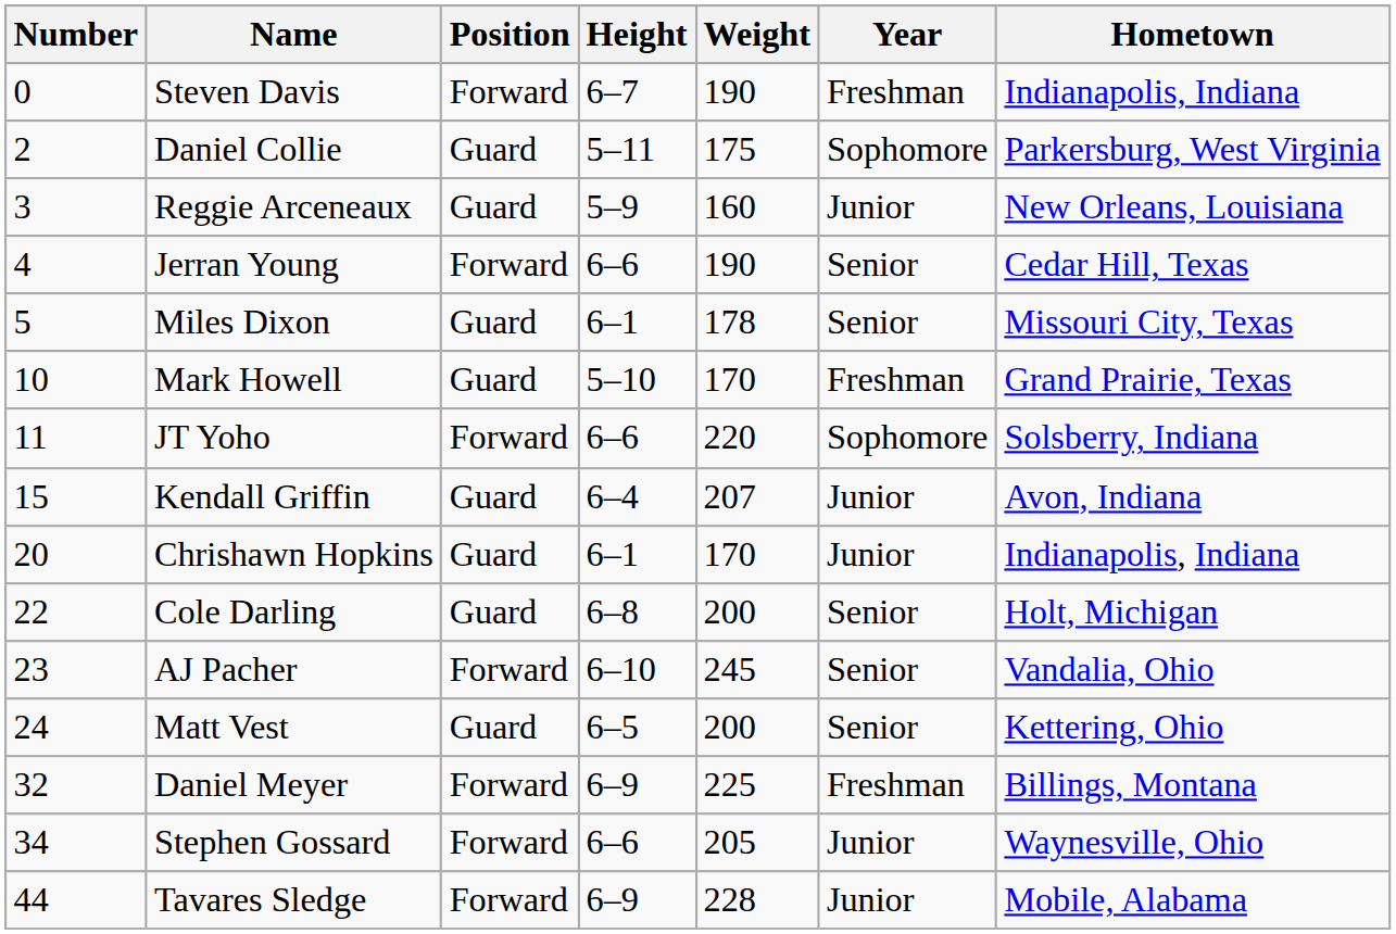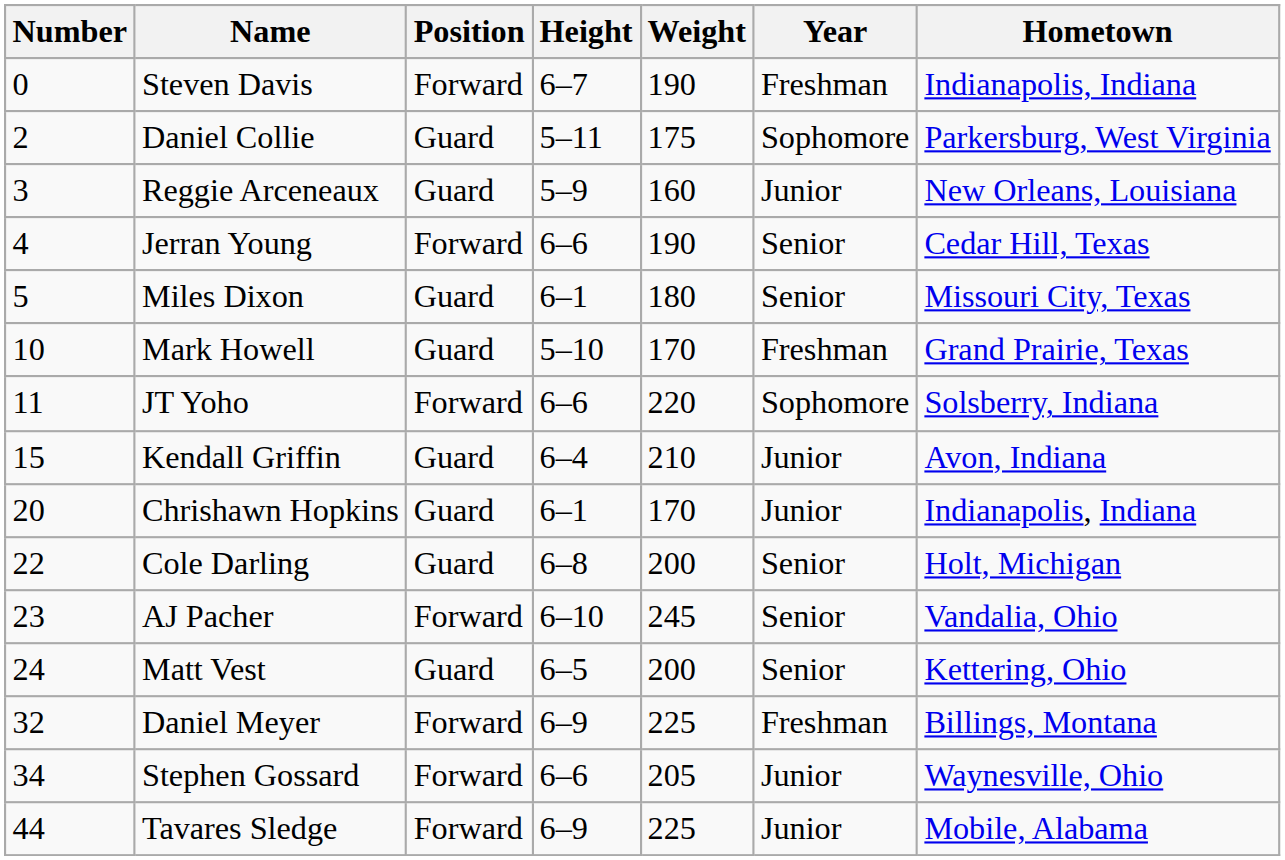 <table class="wikitable sortable" style="font-size: 95%;">
 <tr>
 <th>Number</th>
 <th>Name</th>
 <th>Position</th>
 <th>Height</th>
 <th>Weight</th>
 <th>Year</th>
 <th>Hometown</th>
 </tr>
 <tr>
 <td>0</td>
 <td>Steven Davis</td>
 <td>Forward</td>
 <td>6–7</td>
 <td>190</td>
 <td>Freshman</td>
 <td><a href='#'>Indianapolis, Indiana</a></td>
 </tr>
 <tr>
 <td>2</td>
 <td>Daniel Collie</td>
 <td>Guard</td>
 <td>5–11</td>
 <td>175</td>
 <td>Sophomore</td>
 <td><a href='#'>Parkersburg, West Virginia</a></td>
 </tr>
 <tr>
 <td>3</td>
 <td>Reggie Arceneaux</td>
 <td>Guard</td>
 <td>5–9</td>
 <td>160</td>
 <td>Junior</td>
 <td><a href='#'>New Orleans, Louisiana</a></td>
 </tr>
 <tr>
 <td>4</td>
 <td>Jerran Young</td>
 <td>Forward</td>
 <td>6–6</td>
 <td>190</td>
 <td>Senior</td>
 <td><a href='#'>Cedar Hill, Texas</a></td>
 </tr>
 <tr>
 <td>5</td>
 <td>Miles Dixon</td>
 <td>Guard</td>
 <td>6–1</td>
-<td>178</td>
+<td>180</td>
 <td>Senior</td>
 <td><a href='#'>Missouri City, Texas</a></td>
 </tr>
 <tr>
 <td>10</td>
 <td>Mark Howell</td>
 <td>Guard</td>
 <td>5–10</td>
 <td>170</td>
 <td>Freshman</td>
 <td><a href='#'>Grand Prairie, Texas</a></td>
 </tr>
 <tr>
 <td>11</td>
 <td>JT Yoho</td>
 <td>Forward</td>
 <td>6–6</td>
 <td>220</td>
 <td>Sophomore</td>
 <td><a href='#'>Solsberry, Indiana</a></td>
 </tr>
 <tr>
 <td>15</td>
 <td>Kendall Griffin</td>
 <td>Guard</td>
 <td>6–4</td>
-<td>207</td>
+<td>210</td>
 <td>Junior</td>
 <td><a href='#'>Avon, Indiana</a></td>
 </tr>
 <tr>
 <td>20</td>
 <td>Chrishawn Hopkins</td>
 <td>Guard</td>
 <td>6–1</td>
 <td>170</td>
 <td>Junior</td>
 <td><a href='#'>Indianapolis</a>, <a href='#'>Indiana</a></td>
 </tr>
 <tr>
 <td>22</td>
 <td>Cole Darling</td>
 <td>Guard</td>
 <td>6–8</td>
 <td>200</td>
 <td>Senior</td>
 <td><a href='#'>Holt, Michigan</a></td>
 </tr>
 <tr>
 <td>23</td>
 <td>AJ Pacher</td>
 <td>Forward</td>
 <td>6–10</td>
 <td>245</td>
 <td>Senior</td>
 <td><a href='#'>Vandalia, Ohio</a></td>
 </tr>
 <tr>
 <td>24</td>
 <td>Matt Vest</td>
 <td>Guard</td>
 <td>6–5</td>
 <td>200</td>
 <td>Senior</td>
 <td><a href='#'>Kettering, Ohio</a></td>
 </tr>
 <tr>
 <td>32</td>
 <td>Daniel Meyer </td>
 <td>Forward</td>
 <td>6–9</td>
 <td>225</td>
 <td>Freshman</td>
 <td><a href='#'>Billings, Montana</a></td>
 </tr>
 <tr>
 <td>34</td>
 <td>Stephen Gossard</td>
 <td>Forward</td>
 <td>6–6</td>
 <td>205</td>
 <td>Junior</td>
 <td><a href='#'>Waynesville, Ohio</a></td>
 </tr>
 <tr>
 <td>44</td>
 <td>Tavares Sledge</td>
 <td>Forward</td>
 <td>6–9</td>
-<td>228</td>
+<td>225</td>
 <td>Junior</td>
 <td><a href='#'>Mobile, Alabama</a></td>
 </tr>
 </table>
